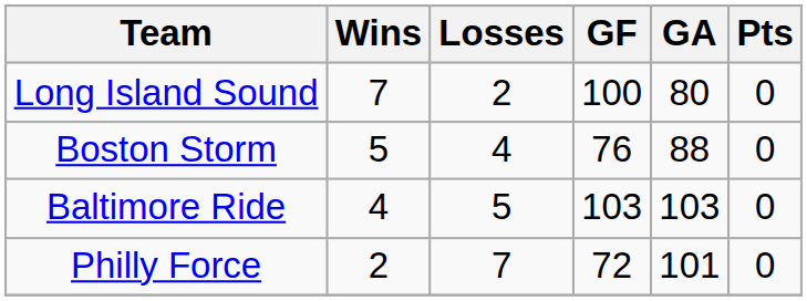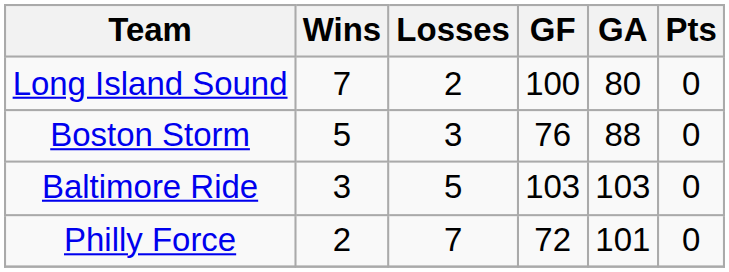 <table class="wikitable">
 <tr>
 <th>Team</th>
 <th>Wins</th>
 <th>Losses</th>
 <th>GF</th>
 <th>GA</th>
 <th>Pts</th>
 </tr>
 <tr style="text-align:center;">
 <td><a href='#'>Long Island Sound</a></td>
 <td>7</td>
 <td>2</td>
 <td>100</td>
 <td>80</td>
 <td>0</td>
 </tr>
 <tr style="text-align:center;">
 <td><a href='#'>Boston Storm</a></td>
 <td>5</td>
-<td>4</td>
+<td>3</td>
 <td>76</td>
 <td>88</td>
 <td>0</td>
 </tr>
 <tr style="text-align:center;">
 <td><a href='#'>Baltimore Ride</a></td>
-<td>4</td>
+<td>3</td>
 <td>5</td>
 <td>103</td>
 <td>103</td>
 <td>0</td>
 </tr>
 <tr style="text-align:center;">
 <td><a href='#'>Philly Force</a></td>
 <td>2</td>
 <td>7</td>
 <td>72</td>
 <td>101</td>
 <td>0</td>
 </tr>
 <tr>
 </tr>
 </table>
